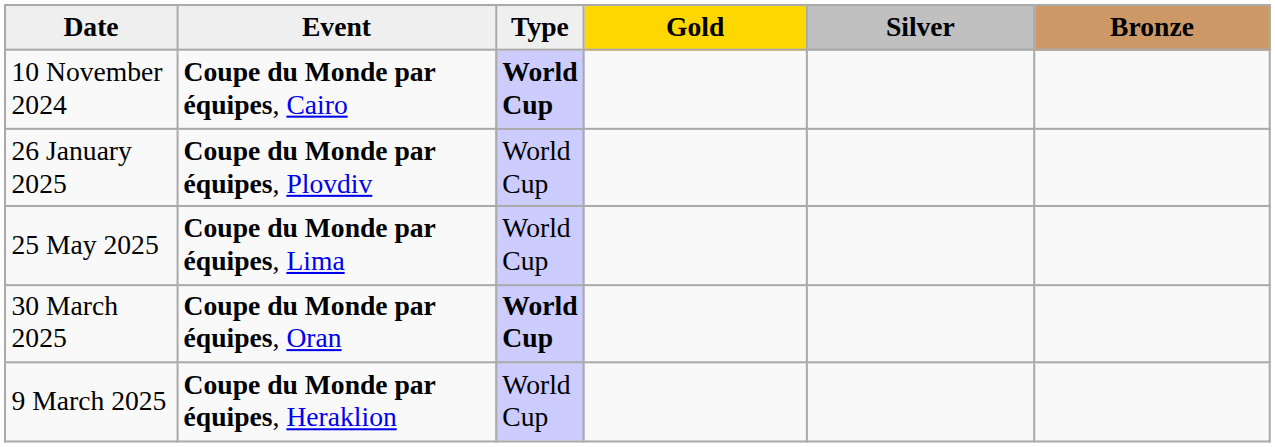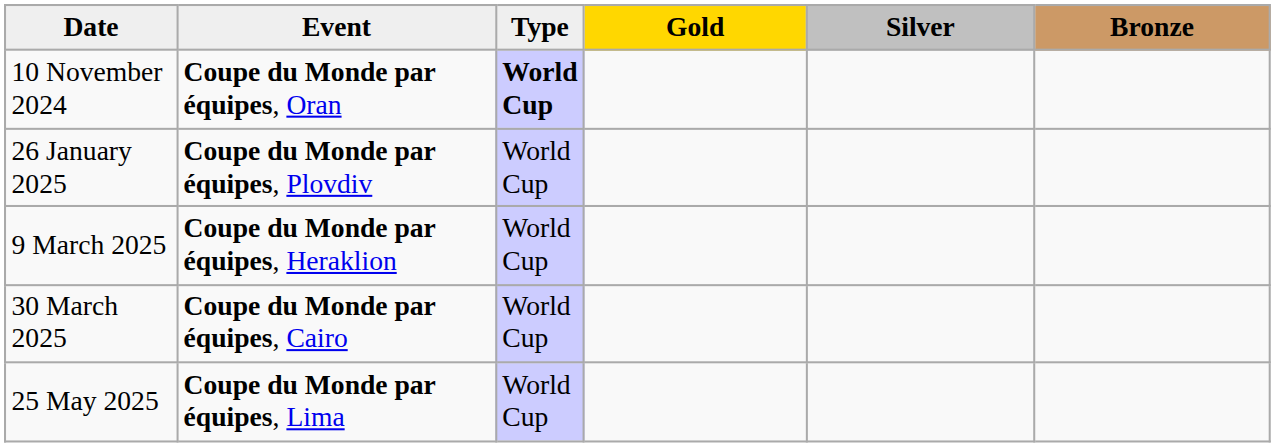 <table class="wikitable sortable" style="font-size: 85%" width="100%">
 <tr align=center>
 <th scope=col style="width:100px; background: #efefef;">Date</th>
 <th scope=col style="width:250px; background: #efefef;">Event</th>
 <th scope=col style="background: #efefef;">Type</th>
 <th scope=col colspan=1 style="width:180px; background: gold;">Gold</th>
 <th scope=col colspan=1 style="width:180px; background: silver;">Silver</th>
 <th scope=col colspan=1 style="width:180px; background: #cc9966;">Bronze</th>
 </tr>
 <tr>
 <td>10 November 2024</td>
-<td><strong>Coupe du Monde par équipes</strong>, <a href='#'>Cairo</a></td>
+<td><strong>Coupe du Monde par équipes</strong>, <a href='#'>Oran</a></td>
 <td bgcolor="#ccccff"><strong>World Cup</strong></td>
 <td></td>
 <td></td>
 <td></td>
 </tr>
 <tr>
 <td>26 January 2025</td>
 <td><strong>Coupe du Monde par équipes</strong>, <a href='#'>Plovdiv</a></td>
 <td bgcolor="#ccccff">World Cup</td>
 <td></td>
 <td></td>
 <td></td>
 </tr>
 <tr>
+<td>9 March 2025</td>
+<td><strong>Coupe du Monde par équipes</strong>, <a href='#'>Heraklion</a></td>
+<td bgcolor="#ccccff">World Cup</td>
+<td></td>
+<td></td>
+<td></td>
+</tr>
+<tr>
+<td>30 March 2025</td>
+<td><strong>Coupe du Monde par équipes</strong>, <a href='#'>Cairo</a></td>
+<td bgcolor="#ccccff">World Cup</td>
+<td></td>
+<td></td>
+<td></td>
+</tr>
+<tr>
 <td>25 May 2025</td>
 <td><strong>Coupe du Monde par équipes</strong>, <a href='#'>Lima</a></td>
 <td bgcolor="#ccccff">World Cup</td>
 <td></td>
 <td></td>
 <td></td>
 </tr>
-<tr>
-<td>30 March 2025</td>
-<td><strong>Coupe du Monde par équipes</strong>, <a href='#'>Oran</a></td>
-<td bgcolor="#ccccff"><strong>World Cup</strong></td>
-<td></td>
-<td></td>
-<td></td>
-</tr>
-<tr>
-<td>9 March 2025</td>
-<td><strong>Coupe du Monde par équipes</strong>, <a href='#'>Heraklion</a></td>
-<td bgcolor="#ccccff">World Cup</td>
-<td></td>
-<td></td>
-<td></td>
-</tr>
 </table>
